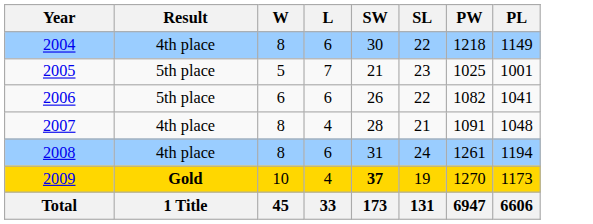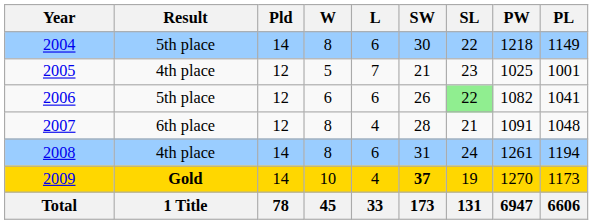 <table class="wikitable" style="text-align: center;font-size:90%;">
 <tr>
 <th width=90>Year</th>
 <th width=120>Result</th>
+<th width=35>Pld</th>
 <th width=35>W</th>
 <th width=35>L</th>
 <th width=35>SW</th>
 <th width=35>SL</th>
 <th width=35>PW</th>
 <th width=35>PL</th>
 </tr>
 <tr bgcolor=9acdff>
 <td> <a href='#'>2004</a></td>
-<td>4th place</td>
+<td>5th place</td>
+<td>14</td>
 <td>8</td>
 <td>6</td>
 <td>30</td>
 <td>22</td>
 <td>1218</td>
 <td>1149</td>
 </tr>
 <tr>
 <td> <a href='#'>2005</a></td>
-<td>5th place</td>
+<td>4th place</td>
+<td>12</td>
 <td>5</td>
 <td>7</td>
 <td>21</td>
 <td>23</td>
 <td>1025</td>
 <td>1001</td>
 </tr>
 <tr>
 <td> <a href='#'>2006</a></td>
 <td>5th place</td>
+<td>12</td>
 <td>6</td>
 <td>6</td>
 <td>26</td>
-<td>22</td>
+<td style="background: lightgreen;">22</td>
 <td>1082</td>
 <td>1041</td>
 </tr>
 <tr>
 <td> <a href='#'>2007</a></td>
-<td>4th place</td>
+<td>6th place</td>
+<td>12</td>
 <td>8</td>
 <td>4</td>
 <td>28</td>
 <td>21</td>
 <td>1091</td>
 <td>1048</td>
 </tr>
 <tr bgcolor=9acdff>
 <td> <a href='#'>2008</a></td>
 <td>4th place</td>
+<td>14</td>
 <td>8</td>
 <td>6</td>
 <td>31</td>
 <td>24</td>
 <td>1261</td>
 <td>1194</td>
 </tr>
 <tr bgcolor=gold>
 <td> <a href='#'>2009</a></td>
 <td><strong>Gold</strong></td>
+<td>14</td>
 <td>10</td>
 <td>4</td>
 <td><strong>37</strong></td>
 <td>19</td>
 <td>1270</td>
 <td>1173</td>
 </tr>
 <tr>
 <th>Total</th>
 <th>1 Title</th>
+<th>78</th>
 <th>45</th>
 <th>33</th>
 <th>173</th>
 <th>131</th>
 <th>6947</th>
 <th>6606</th>
 </tr>
 </table>
